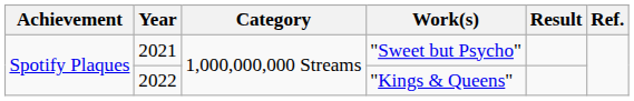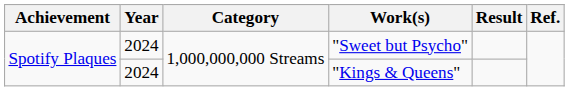 <table class="wikitable">
 <tr>
 <th>Achievement</th>
 <th>Year</th>
 <th>Category</th>
 <th>Work(s)</th>
 <th>Result</th>
 <th>Ref.</th>
 </tr>
 <tr>
 <td rowspan="2"><a href='#'>Spotify Plaques</a></td>
-<td>2021</td>
+<td>2024</td>
 <td rowspan="2">1,000,000,000 Streams</td>
 <td>"<a href='#'>Sweet but Psycho</a>"</td>
 <td></td>
 <td rowspan="2"></td>
 </tr>
 <tr>
-<td>2022</td>
+<td>2024</td>
 <td>"<a href='#'>Kings & Queens</a>"</td>
 <td></td>
 </tr>
 </table>
